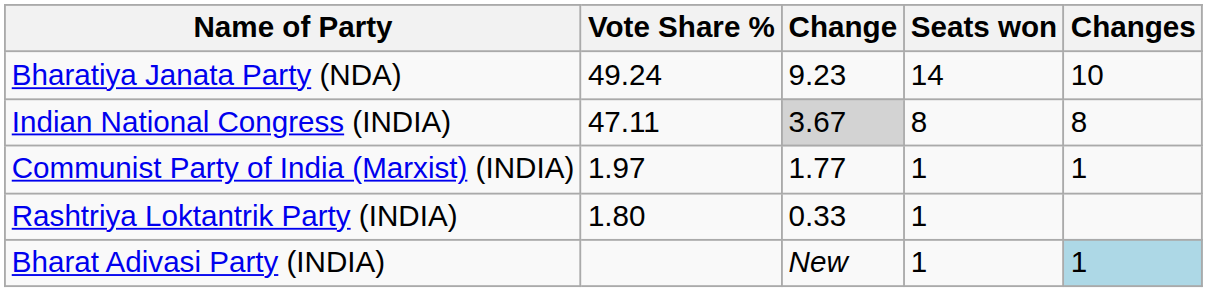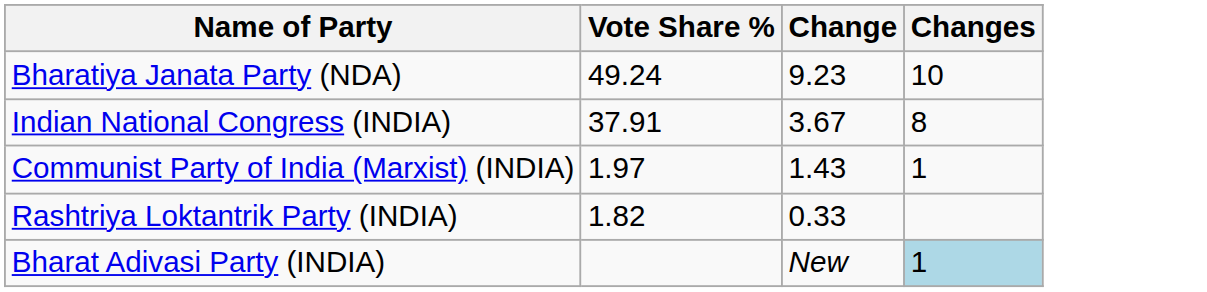 <table class="wikitable sortable">
 <tr>
 <th>Name of Party</th>
 <th>Vote Share %  </th>
 <th>Change</th>
-<th>Seats won</th>
 <th>Changes</th>
 </tr>
 <tr>
 <td><a href='#'>Bharatiya Janata Party</a> (NDA)</td>
 <td>49.24</td>
 <td> 9.23</td>
-<td>14</td>
 <td> 10</td>
 </tr>
 <tr>
 <td><a href='#'>Indian National Congress</a> (INDIA)</td>
-<td>47.11</td>
-<td style="background: lightgrey;"> 3.67</td>
-<td>8</td>
+<td>37.91</td>
+<td> 3.67</td>
 <td> 8</td>
 </tr>
 <tr>
 <td><a href='#'>Communist Party of India (Marxist)</a> (INDIA)</td>
 <td>1.97</td>
-<td> 1.77</td>
-<td>1</td>
+<td> 1.43</td>
 <td> 1</td>
 </tr>
 <tr>
 <td><a href='#'>Rashtriya Loktantrik Party</a> (INDIA)</td>
-<td>1.80</td>
+<td>1.82</td>
 <td> 0.33</td>
-<td>1</td>
 <td></td>
 </tr>
 <tr>
 <td><a href='#'>Bharat Adivasi Party</a> (INDIA)</td>
 <td></td>
 <td><em>New</em></td>
-<td>1</td>
 <td style="background: lightblue;"> 1</td>
 </tr>
 </table>
